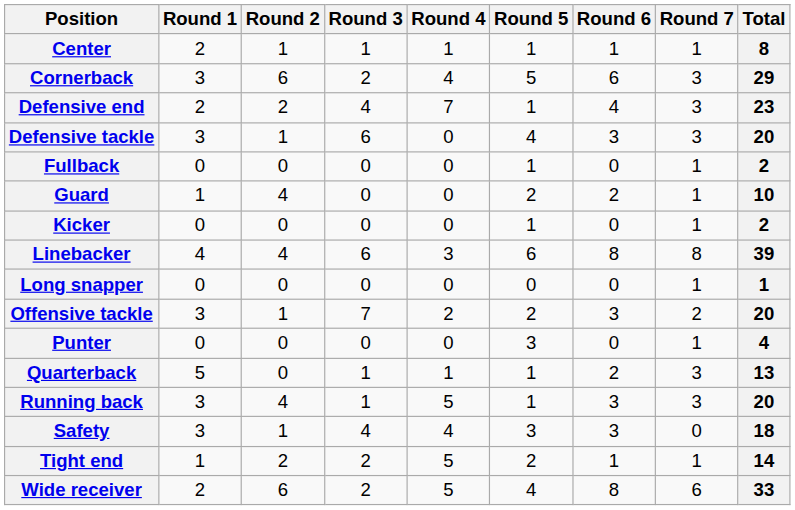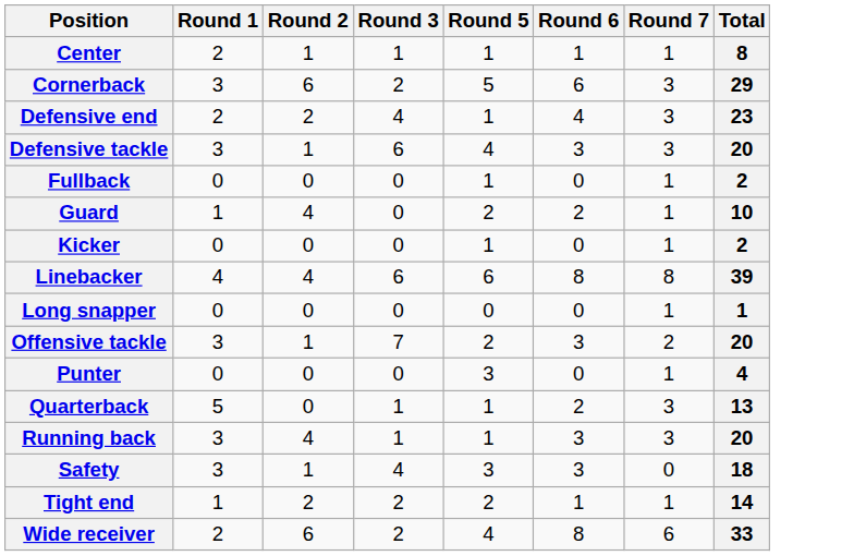 <table class="wikitable sortable" style="text-align:center">
 <tr>
 <th>Position</th>
 <th>Round 1</th>
 <th>Round 2</th>
 <th>Round 3</th>
-<th>Round 4</th>
 <th>Round 5</th>
 <th>Round 6</th>
 <th>Round 7</th>
 <th>Total</th>
 </tr>
 <tr>
 <th><a href='#'>Center</a></th>
 <td>2</td>
 <td>1</td>
 <td>1</td>
 <td>1</td>
 <td>1</td>
 <td>1</td>
-<td>1</td>
 <td style="background:#f2f2f2; text-align:center;"><strong>8</strong></td>
 </tr>
 <tr>
 <th><a href='#'>Cornerback</a></th>
 <td>3</td>
 <td>6</td>
 <td>2</td>
-<td>4</td>
 <td>5</td>
 <td>6</td>
 <td>3</td>
 <td style="background:#f2f2f2; text-align:center;"><strong>29</strong></td>
 </tr>
 <tr>
 <th><a href='#'>Defensive end</a></th>
 <td>2</td>
 <td>2</td>
 <td>4</td>
-<td>7</td>
 <td>1</td>
 <td>4</td>
 <td>3</td>
 <td style="background:#f2f2f2; text-align:center;"><strong>23</strong></td>
 </tr>
 <tr>
 <th><a href='#'>Defensive tackle</a></th>
 <td>3</td>
 <td>1</td>
 <td>6</td>
-<td>0</td>
 <td>4</td>
 <td>3</td>
 <td>3</td>
 <td style="background:#f2f2f2; text-align:center;"><strong>20</strong></td>
 </tr>
 <tr>
 <th><a href='#'>Fullback</a></th>
-<td>0</td>
 <td>0</td>
 <td>0</td>
 <td>0</td>
 <td>1</td>
 <td>0</td>
 <td>1</td>
 <td style="background:#f2f2f2; text-align:center;"><strong>2</strong></td>
 </tr>
 <tr>
 <th><a href='#'>Guard</a></th>
 <td>1</td>
 <td>4</td>
 <td>0</td>
-<td>0</td>
 <td>2</td>
 <td>2</td>
 <td>1</td>
 <td style="background:#f2f2f2; text-align:center;"><strong>10</strong></td>
 </tr>
 <tr>
 <th><a href='#'>Kicker</a></th>
-<td>0</td>
 <td>0</td>
 <td>0</td>
 <td>0</td>
 <td>1</td>
 <td>0</td>
 <td>1</td>
 <td style="background:#f2f2f2; text-align:center;"><strong>2</strong></td>
 </tr>
 <tr>
 <th><a href='#'>Linebacker</a></th>
 <td>4</td>
 <td>4</td>
 <td>6</td>
-<td>3</td>
 <td>6</td>
 <td>8</td>
 <td>8</td>
 <td style="background:#f2f2f2; text-align:center;"><strong>39</strong></td>
 </tr>
 <tr>
 <th><a href='#'>Long snapper</a></th>
-<td>0</td>
 <td>0</td>
 <td>0</td>
 <td>0</td>
 <td>0</td>
 <td>0</td>
 <td>1</td>
 <td style="background:#f2f2f2; text-align:center;"><strong>1</strong></td>
 </tr>
 <tr>
 <th><a href='#'>Offensive tackle</a></th>
 <td>3</td>
 <td>1</td>
 <td>7</td>
 <td>2</td>
-<td>2</td>
 <td>3</td>
 <td>2</td>
 <td style="background:#f2f2f2; text-align:center;"><strong>20</strong></td>
 </tr>
 <tr>
 <th><a href='#'>Punter</a></th>
-<td>0</td>
 <td>0</td>
 <td>0</td>
 <td>0</td>
 <td>3</td>
 <td>0</td>
 <td>1</td>
 <td style="background:#f2f2f2; text-align:center;"><strong>4</strong></td>
 </tr>
 <tr>
 <th><a href='#'>Quarterback</a></th>
 <td>5</td>
 <td>0</td>
 <td>1</td>
 <td>1</td>
-<td>1</td>
 <td>2</td>
 <td>3</td>
 <td style="background:#f2f2f2; text-align:center;"><strong>13</strong></td>
 </tr>
 <tr>
 <th><a href='#'>Running back</a></th>
 <td>3</td>
 <td>4</td>
 <td>1</td>
-<td>5</td>
 <td>1</td>
 <td>3</td>
 <td>3</td>
 <td style="background:#f2f2f2; text-align:center;"><strong>20</strong></td>
 </tr>
 <tr>
 <th><a href='#'>Safety</a></th>
 <td>3</td>
 <td>1</td>
-<td>4</td>
 <td>4</td>
 <td>3</td>
 <td>3</td>
 <td>0</td>
 <td style="background:#f2f2f2; text-align:center;"><strong>18</strong></td>
 </tr>
 <tr>
 <th><a href='#'>Tight end</a></th>
 <td>1</td>
 <td>2</td>
 <td>2</td>
-<td>5</td>
 <td>2</td>
 <td>1</td>
 <td>1</td>
 <td style="background:#f2f2f2; text-align:center;"><strong>14</strong></td>
 </tr>
 <tr>
 <th><a href='#'>Wide receiver</a></th>
 <td>2</td>
 <td>6</td>
 <td>2</td>
-<td>5</td>
 <td>4</td>
 <td>8</td>
 <td>6</td>
 <td style="background:#f2f2f2; text-align:center;"><strong>33</strong></td>
 </tr>
 </table>
